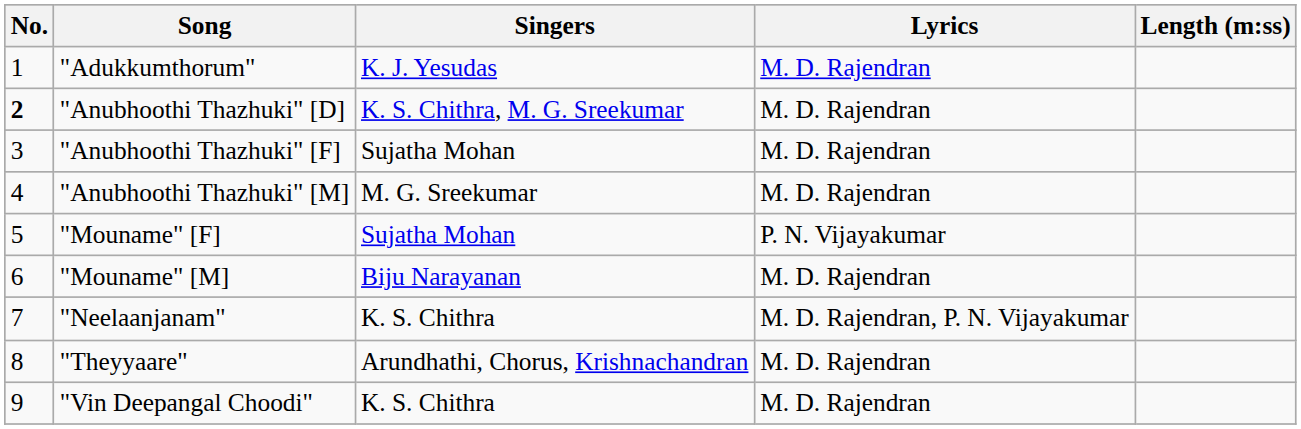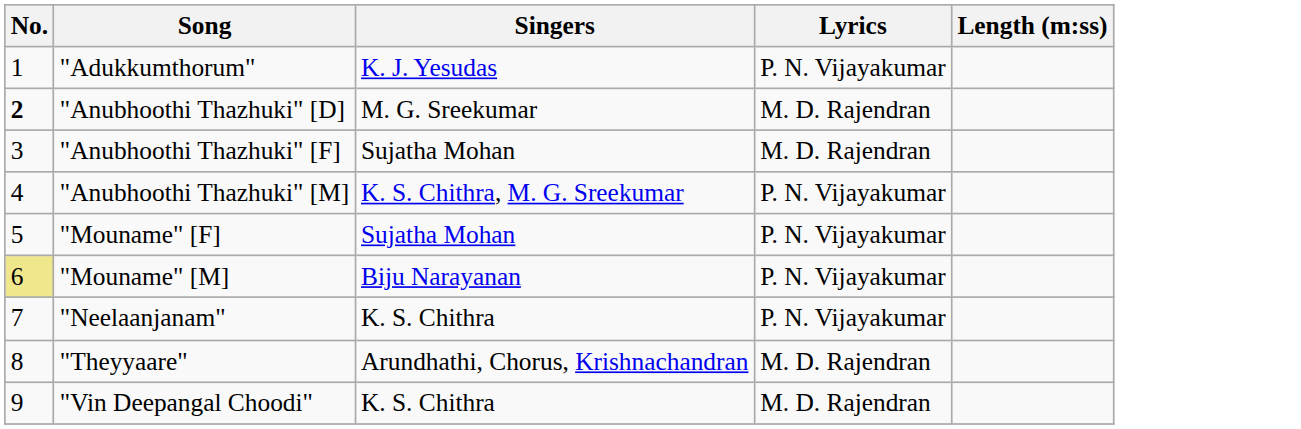 <table class="wikitable" style="font-size:95%;">
 <tr>
 <th>No.</th>
 <th>Song</th>
 <th>Singers</th>
 <th>Lyrics</th>
 <th>Length (m:ss)</th>
 </tr>
 <tr>
 <td>1</td>
 <td>"Adukkumthorum"</td>
 <td><a href='#'>K. J. Yesudas</a></td>
-<td><a href='#'>M. D. Rajendran</a></td>
+<td>P. N. Vijayakumar</td>
 <td></td>
 </tr>
 <tr>
 <td><strong>2</strong></td>
 <td>"Anubhoothi Thazhuki" [D]</td>
-<td><a href='#'>K. S. Chithra</a>, <a href='#'>M. G. Sreekumar</a></td>
+<td>M. G. Sreekumar</td>
 <td>M. D. Rajendran</td>
 <td></td>
 </tr>
 <tr>
 <td>3</td>
 <td>"Anubhoothi Thazhuki" [F]</td>
 <td>Sujatha Mohan</td>
 <td>M. D. Rajendran</td>
 <td></td>
 </tr>
 <tr>
 <td>4</td>
 <td>"Anubhoothi Thazhuki" [M]</td>
-<td>M. G. Sreekumar</td>
-<td>M. D. Rajendran</td>
+<td><a href='#'>K. S. Chithra</a>, <a href='#'>M. G. Sreekumar</a></td>
+<td>P. N. Vijayakumar</td>
 <td></td>
 </tr>
 <tr>
 <td>5</td>
 <td>"Mouname" [F]</td>
 <td><a href='#'>Sujatha Mohan</a></td>
 <td>P. N. Vijayakumar</td>
 <td></td>
 </tr>
 <tr>
-<td>6</td>
+<td style="background: khaki;">6</td>
 <td>"Mouname" [M]</td>
 <td><a href='#'>Biju Narayanan</a></td>
-<td>M. D. Rajendran</td>
+<td>P. N. Vijayakumar</td>
 <td></td>
 </tr>
 <tr>
 <td>7</td>
 <td>"Neelaanjanam"</td>
 <td>K. S. Chithra</td>
-<td>M. D. Rajendran, P. N. Vijayakumar</td>
+<td>P. N. Vijayakumar</td>
 <td></td>
 </tr>
 <tr>
 <td>8</td>
 <td>"Theyyaare"</td>
 <td>Arundhathi, Chorus, <a href='#'>Krishnachandran</a></td>
 <td>M. D. Rajendran</td>
 <td></td>
 </tr>
 <tr>
 <td>9</td>
 <td>"Vin Deepangal Choodi"</td>
 <td>K. S. Chithra</td>
 <td>M. D. Rajendran</td>
 <td></td>
 </tr>
 </table>
